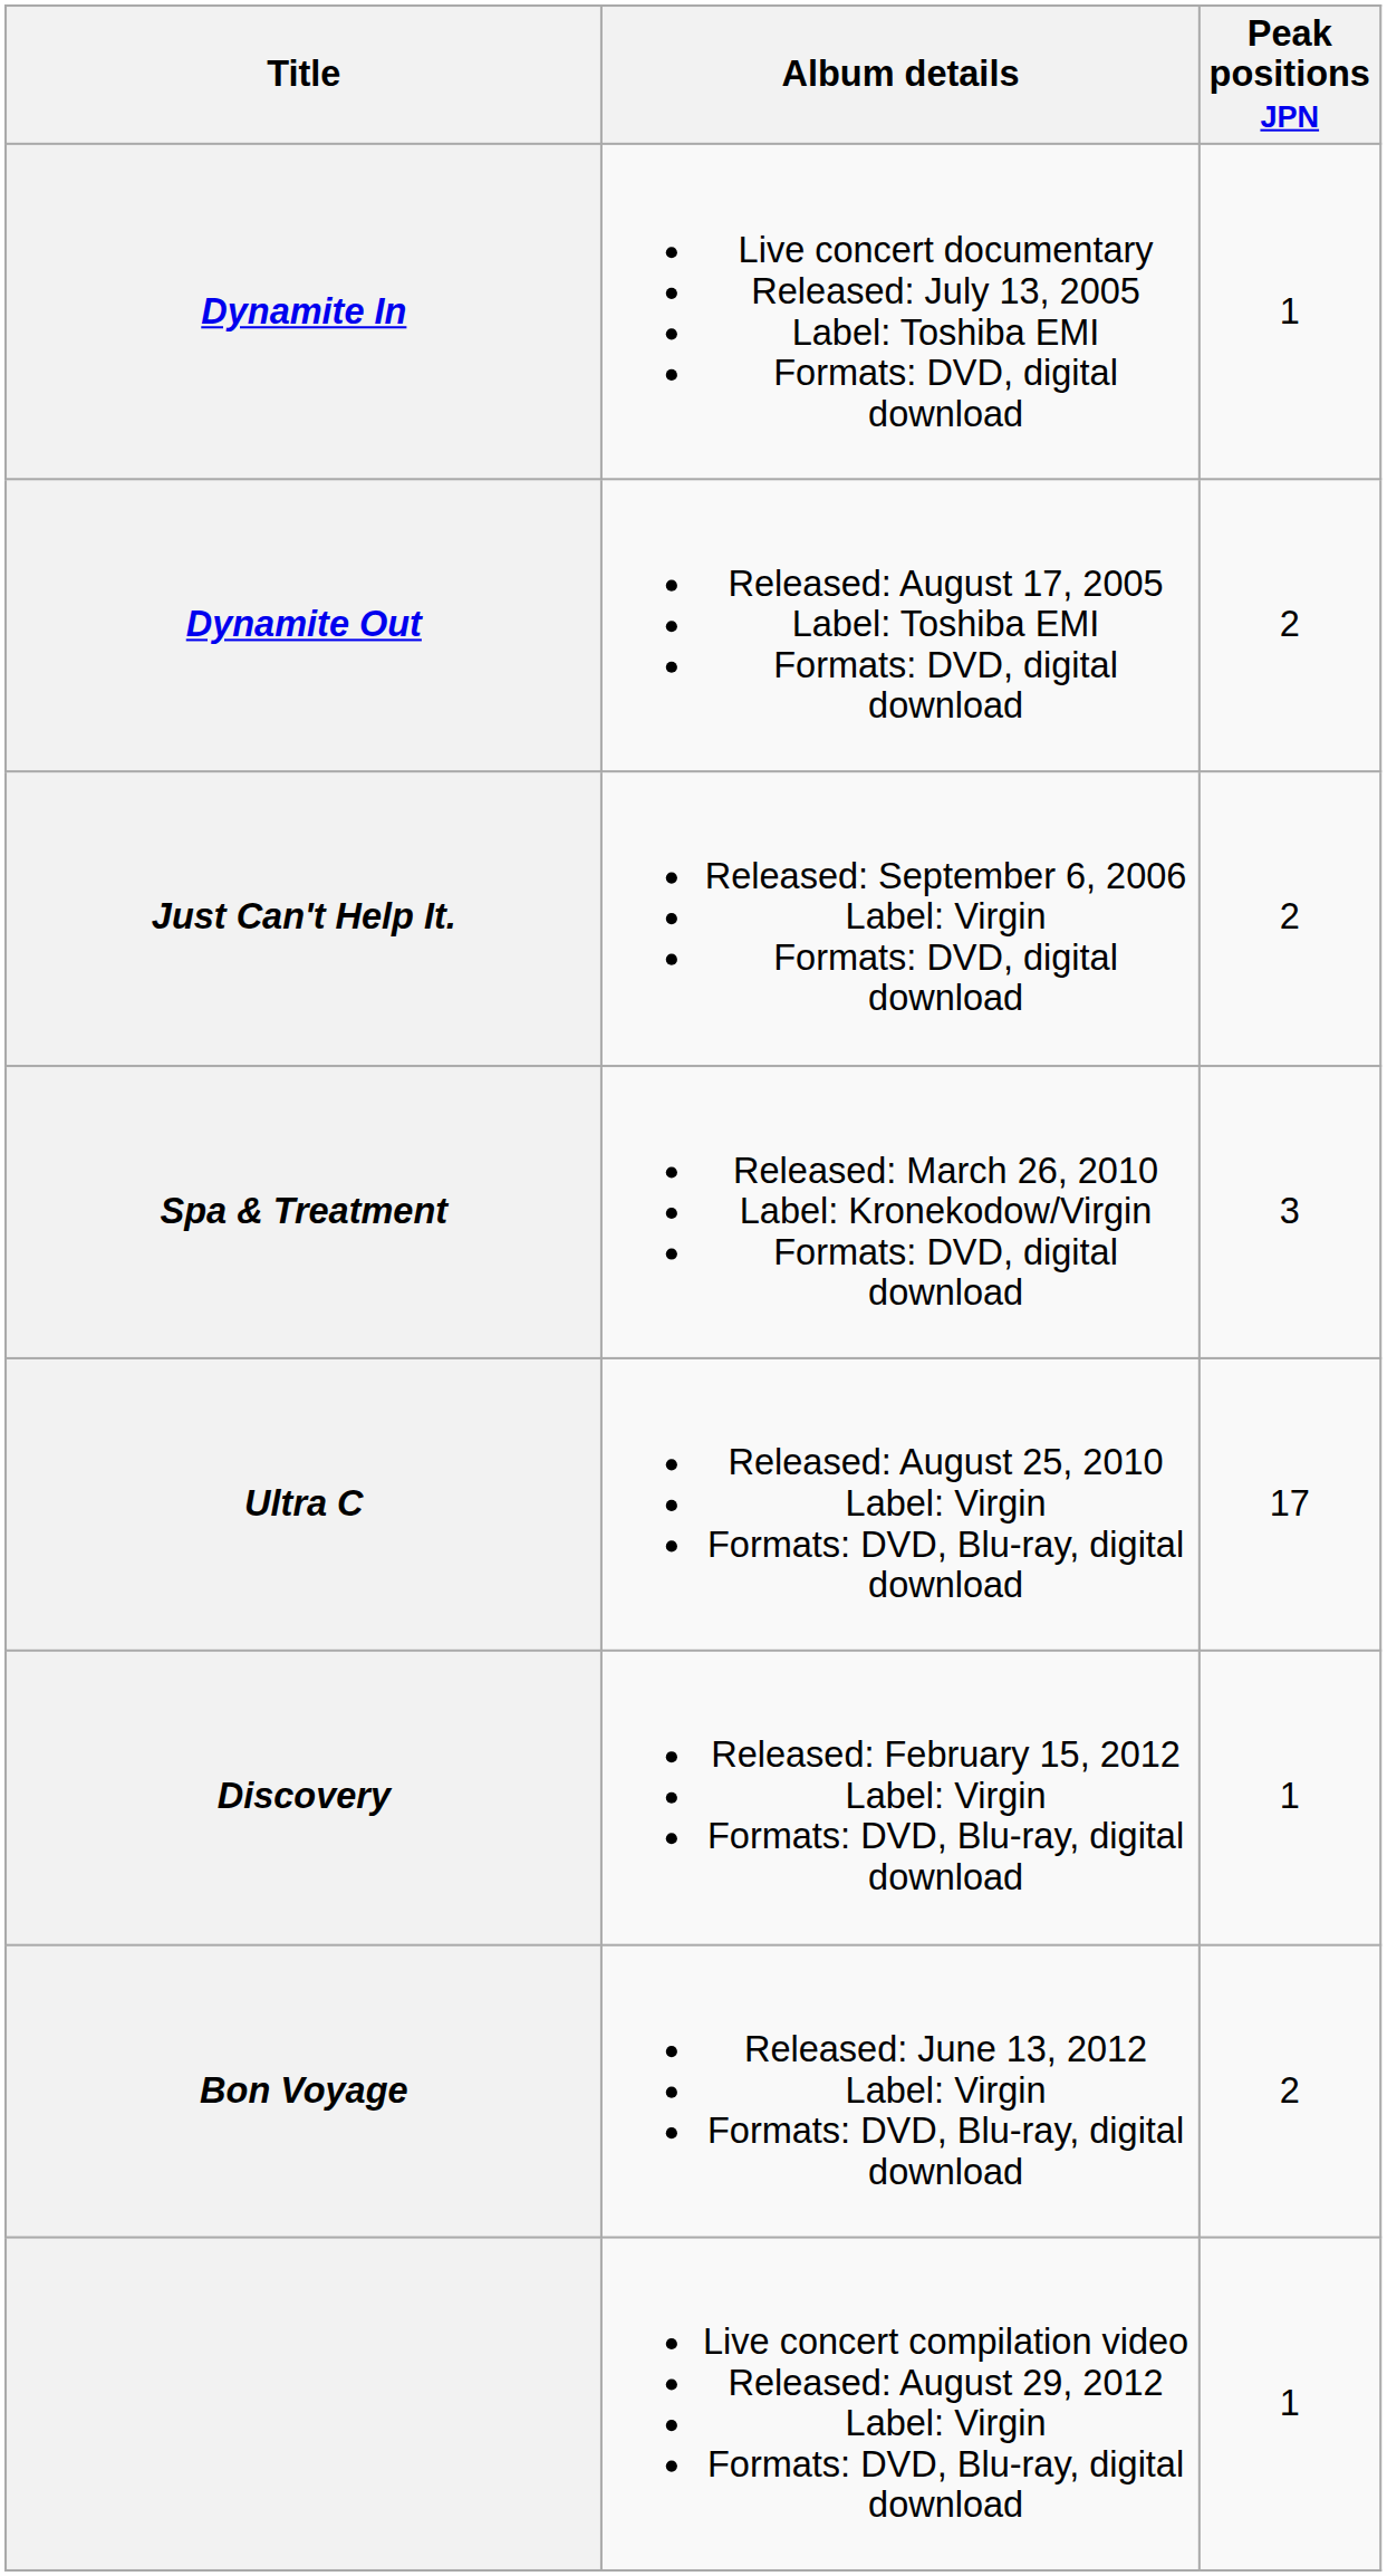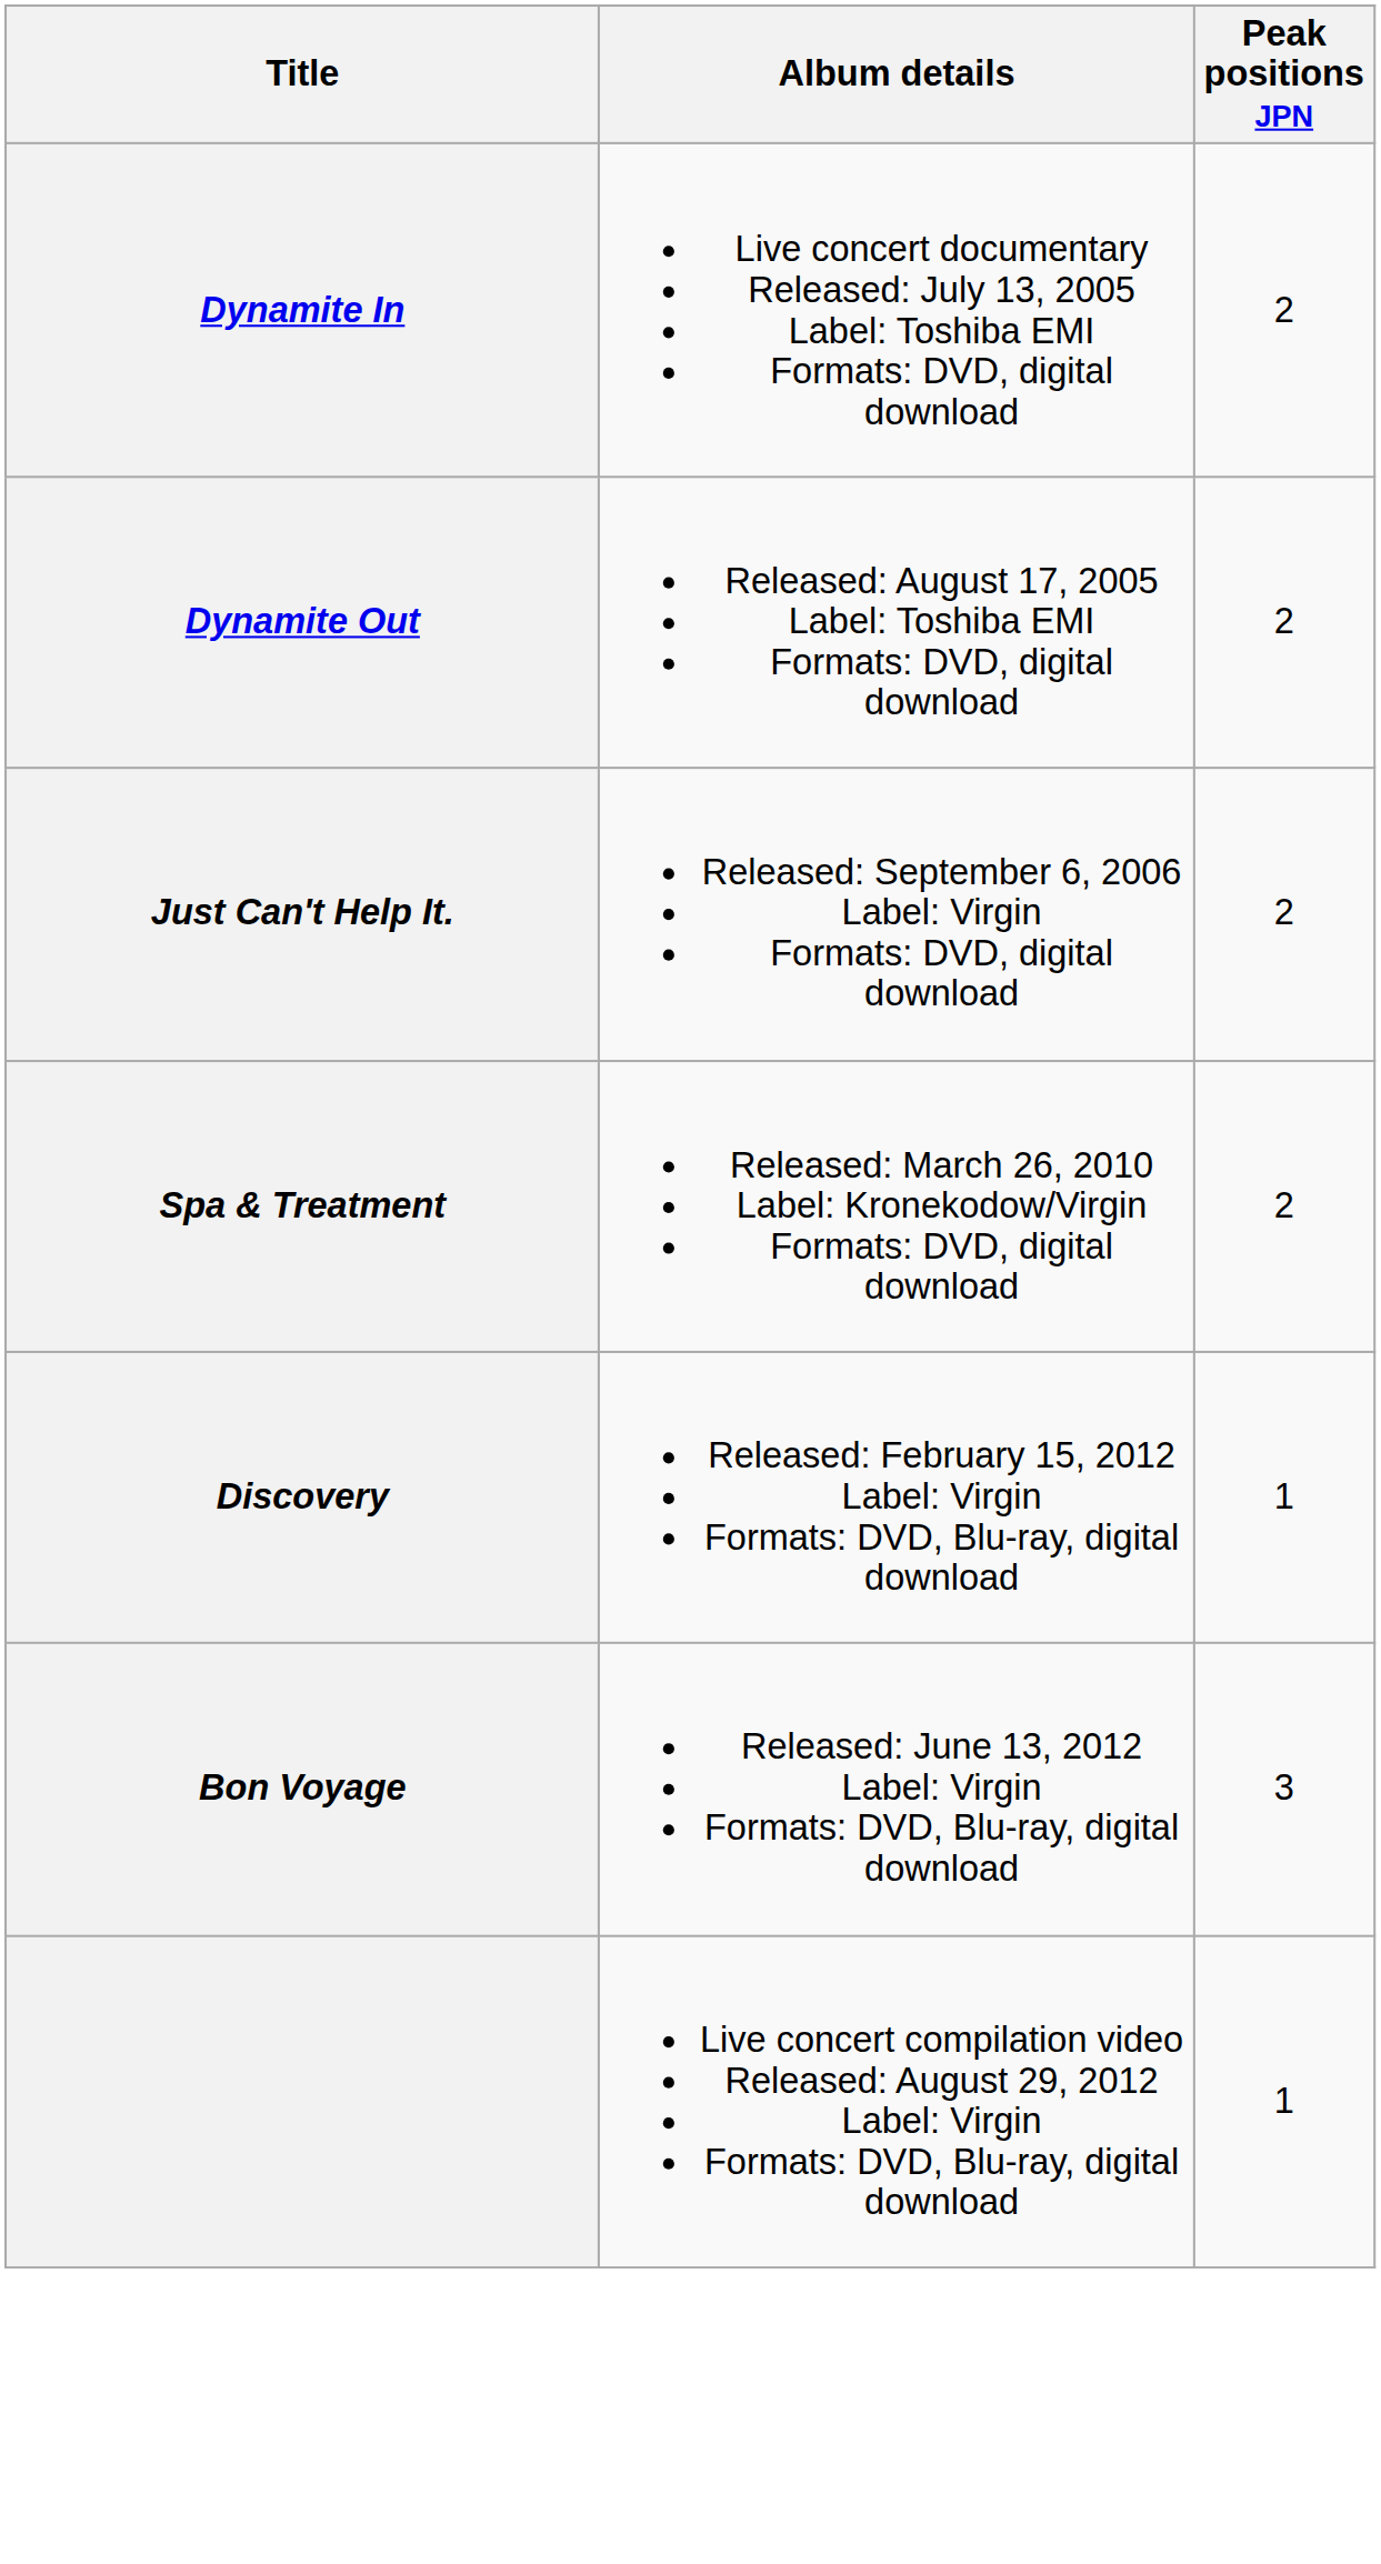 <table class="wikitable plainrowheaders" style="text-align:center;" border="1">
 <tr>
 <th scope="col" rowspan="1" style="width:16em;">Title</th>
 <th scope="col" rowspan="1" style="width:16em;">Album details</th>
 <th scope="col" colspan="1">Peak positions<br><small><a href='#'>JPN</a></small><br></th>
 </tr>
 <tr>
 <th scope="row"><em><a href='#'>Dynamite In</a></em></th>
 <td><br><ul><li>Live concert documentary</li><li>Released: July 13, 2005</li><li>Label: Toshiba EMI</li><li>Formats: DVD, digital download</li></ul></td>
-<td>1</td>
+<td>2</td>
 </tr>
 <tr>
 <th scope="row"><em><a href='#'>Dynamite Out</a></em></th>
 <td><br><ul><li>Released: August 17, 2005</li><li>Label: Toshiba EMI</li><li>Formats: DVD, digital download</li></ul></td>
 <td>2</td>
 </tr>
 <tr>
 <th scope="row"><em>Just Can't Help It.</em></th>
 <td><br><ul><li>Released: September 6, 2006</li><li>Label: Virgin</li><li>Formats: DVD, digital download</li></ul></td>
 <td>2</td>
 </tr>
 <tr>
 <th scope="row"><em>Spa & Treatment</em></th>
 <td><br><ul><li>Released: March 26, 2010</li><li>Label: Kronekodow/Virgin</li><li>Formats: DVD, digital download</li></ul></td>
-<td>3</td>
-</tr>
-<tr>
-<th scope="row"><em>Ultra C</em></th>
-<td><br><ul><li>Released: August 25, 2010</li><li>Label: Virgin</li><li>Formats: DVD, Blu-ray, digital download</li></ul></td>
-<td>17</td>
+<td>2</td>
 </tr>
 <tr>
 <th scope="row"><em>Discovery</em></th>
 <td><br><ul><li>Released: February 15, 2012</li><li>Label: Virgin</li><li>Formats: DVD, Blu-ray, digital download</li></ul></td>
 <td>1</td>
 </tr>
 <tr>
 <th scope="row"><em>Bon Voyage</em></th>
 <td><br><ul><li>Released: June 13, 2012</li><li>Label: Virgin</li><li>Formats: DVD, Blu-ray, digital download</li></ul></td>
-<td>2</td>
+<td>3</td>
 </tr>
 <tr>
 <th scope="row"></th>
 <td><br><ul><li>Live concert compilation video</li><li>Released: August 29, 2012</li><li>Label: Virgin</li><li>Formats: DVD, Blu-ray, digital download</li></ul></td>
 <td>1</td>
 </tr>
 </table>
